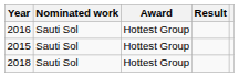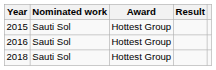 <table class ="wikitable">
 <tr>
 <th>Year</th>
 <th>Nominated work</th>
 <th>Award</th>
 <th>Result</th>
 <th></th>
 </tr>
 <tr>
-<td>2016</td>
+<td>2015</td>
 <td>Sauti Sol</td>
 <td>Hottest Group</td>
 <td></td>
 <td></td>
 </tr>
 <tr>
-<td>2015</td>
+<td>2016</td>
 <td>Sauti Sol</td>
 <td>Hottest Group</td>
 <td></td>
 <td></td>
 </tr>
 <tr>
 <td>2018</td>
 <td>Sauti Sol</td>
 <td>Hottest Group</td>
 <td></td>
 <td></td>
 </tr>
 </table>
